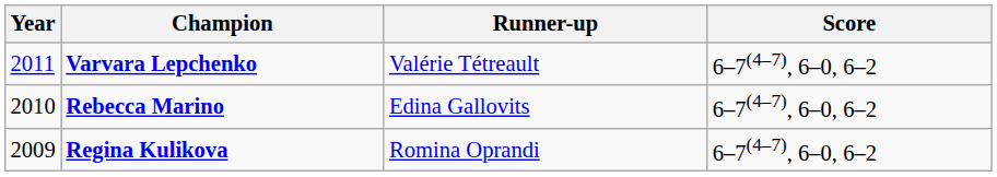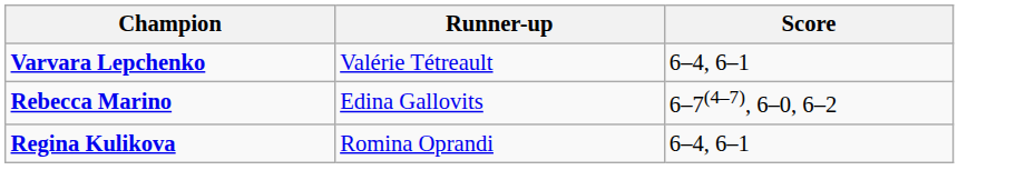 <table class="wikitable" style="font-size:90%">
 <tr>
-<th>Year</th>
 <th width="200">Champion</th>
 <th width="200">Runner-up</th>
 <th width="175">Score</th>
 </tr>
 <tr>
-<td><a href='#'>2011</a></td>
 <td> <strong><a href='#'>Varvara Lepchenko</a></strong></td>
 <td> <a href='#'>Valérie Tétreault</a></td>
-<td>6–7<sup>(4–7)</sup>, 6–0, 6–2</td>
+<td>6–4, 6–1</td>
 </tr>
 <tr>
-<td>2010</td>
 <td> <strong><a href='#'>Rebecca Marino</a></strong></td>
 <td> <a href='#'>Edina Gallovits</a></td>
 <td>6–7<sup>(4–7)</sup>, 6–0, 6–2</td>
 </tr>
 <tr>
-<td>2009</td>
 <td> <strong><a href='#'>Regina Kulikova</a></strong></td>
 <td> <a href='#'>Romina Oprandi</a></td>
-<td>6–7<sup>(4–7)</sup>, 6–0, 6–2</td>
+<td>6–4, 6–1</td>
 </tr>
 </table>
